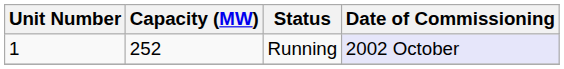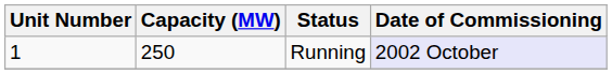 <table class="sortable wikitable">
 <tr>
 <th>Unit Number</th>
 <th>Capacity (<a href='#'>MW</a>)</th>
 <th>Status</th>
 <th>Date of Commissioning</th>
 </tr>
 <tr>
 <td>1</td>
-<td>252</td>
+<td>250</td>
 <td>Running</td>
 <td style="background: lavender;">2002 October </td>
 </tr>
 <tr>
 </tr>
 </table>
